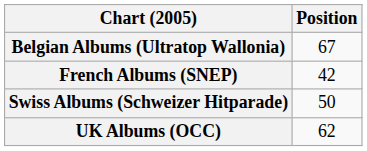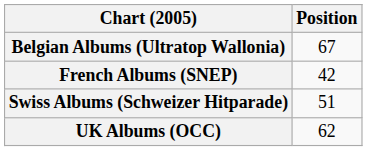 <table class="wikitable sortable plainrowheaders" style="text-align:center">
 <tr>
 <th scope="col">Chart (2005)</th>
 <th scope="col">Position</th>
 </tr>
 <tr>
 <th scope="row">Belgian Albums (Ultratop Wallonia)</th>
 <td>67</td>
 </tr>
 <tr>
 <th scope="row">French Albums (SNEP)</th>
 <td>42</td>
 </tr>
 <tr>
 <th scope="row">Swiss Albums (Schweizer Hitparade)</th>
-<td>50</td>
+<td>51</td>
 </tr>
 <tr>
 <th scope="row">UK Albums (OCC)</th>
 <td>62</td>
 </tr>
 </table>
